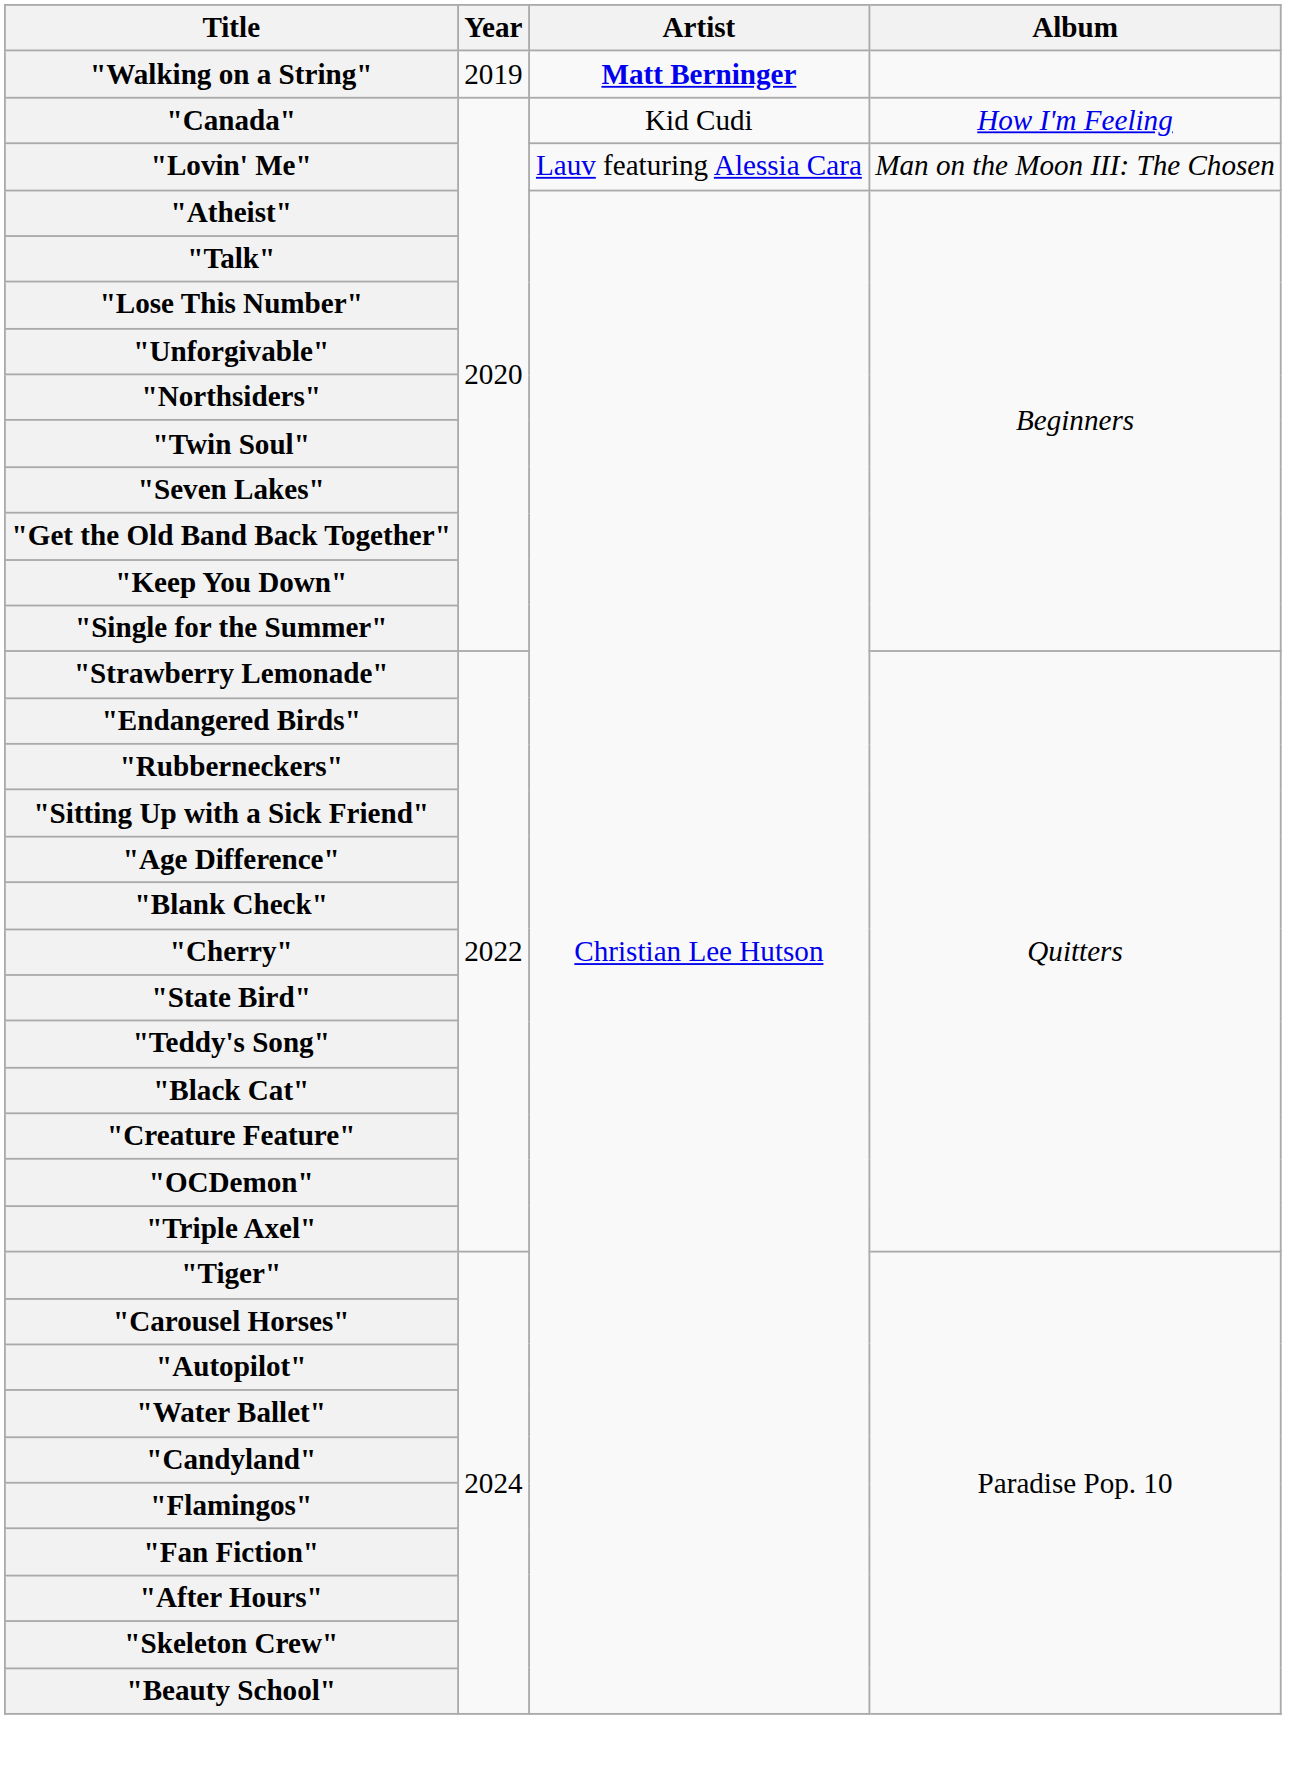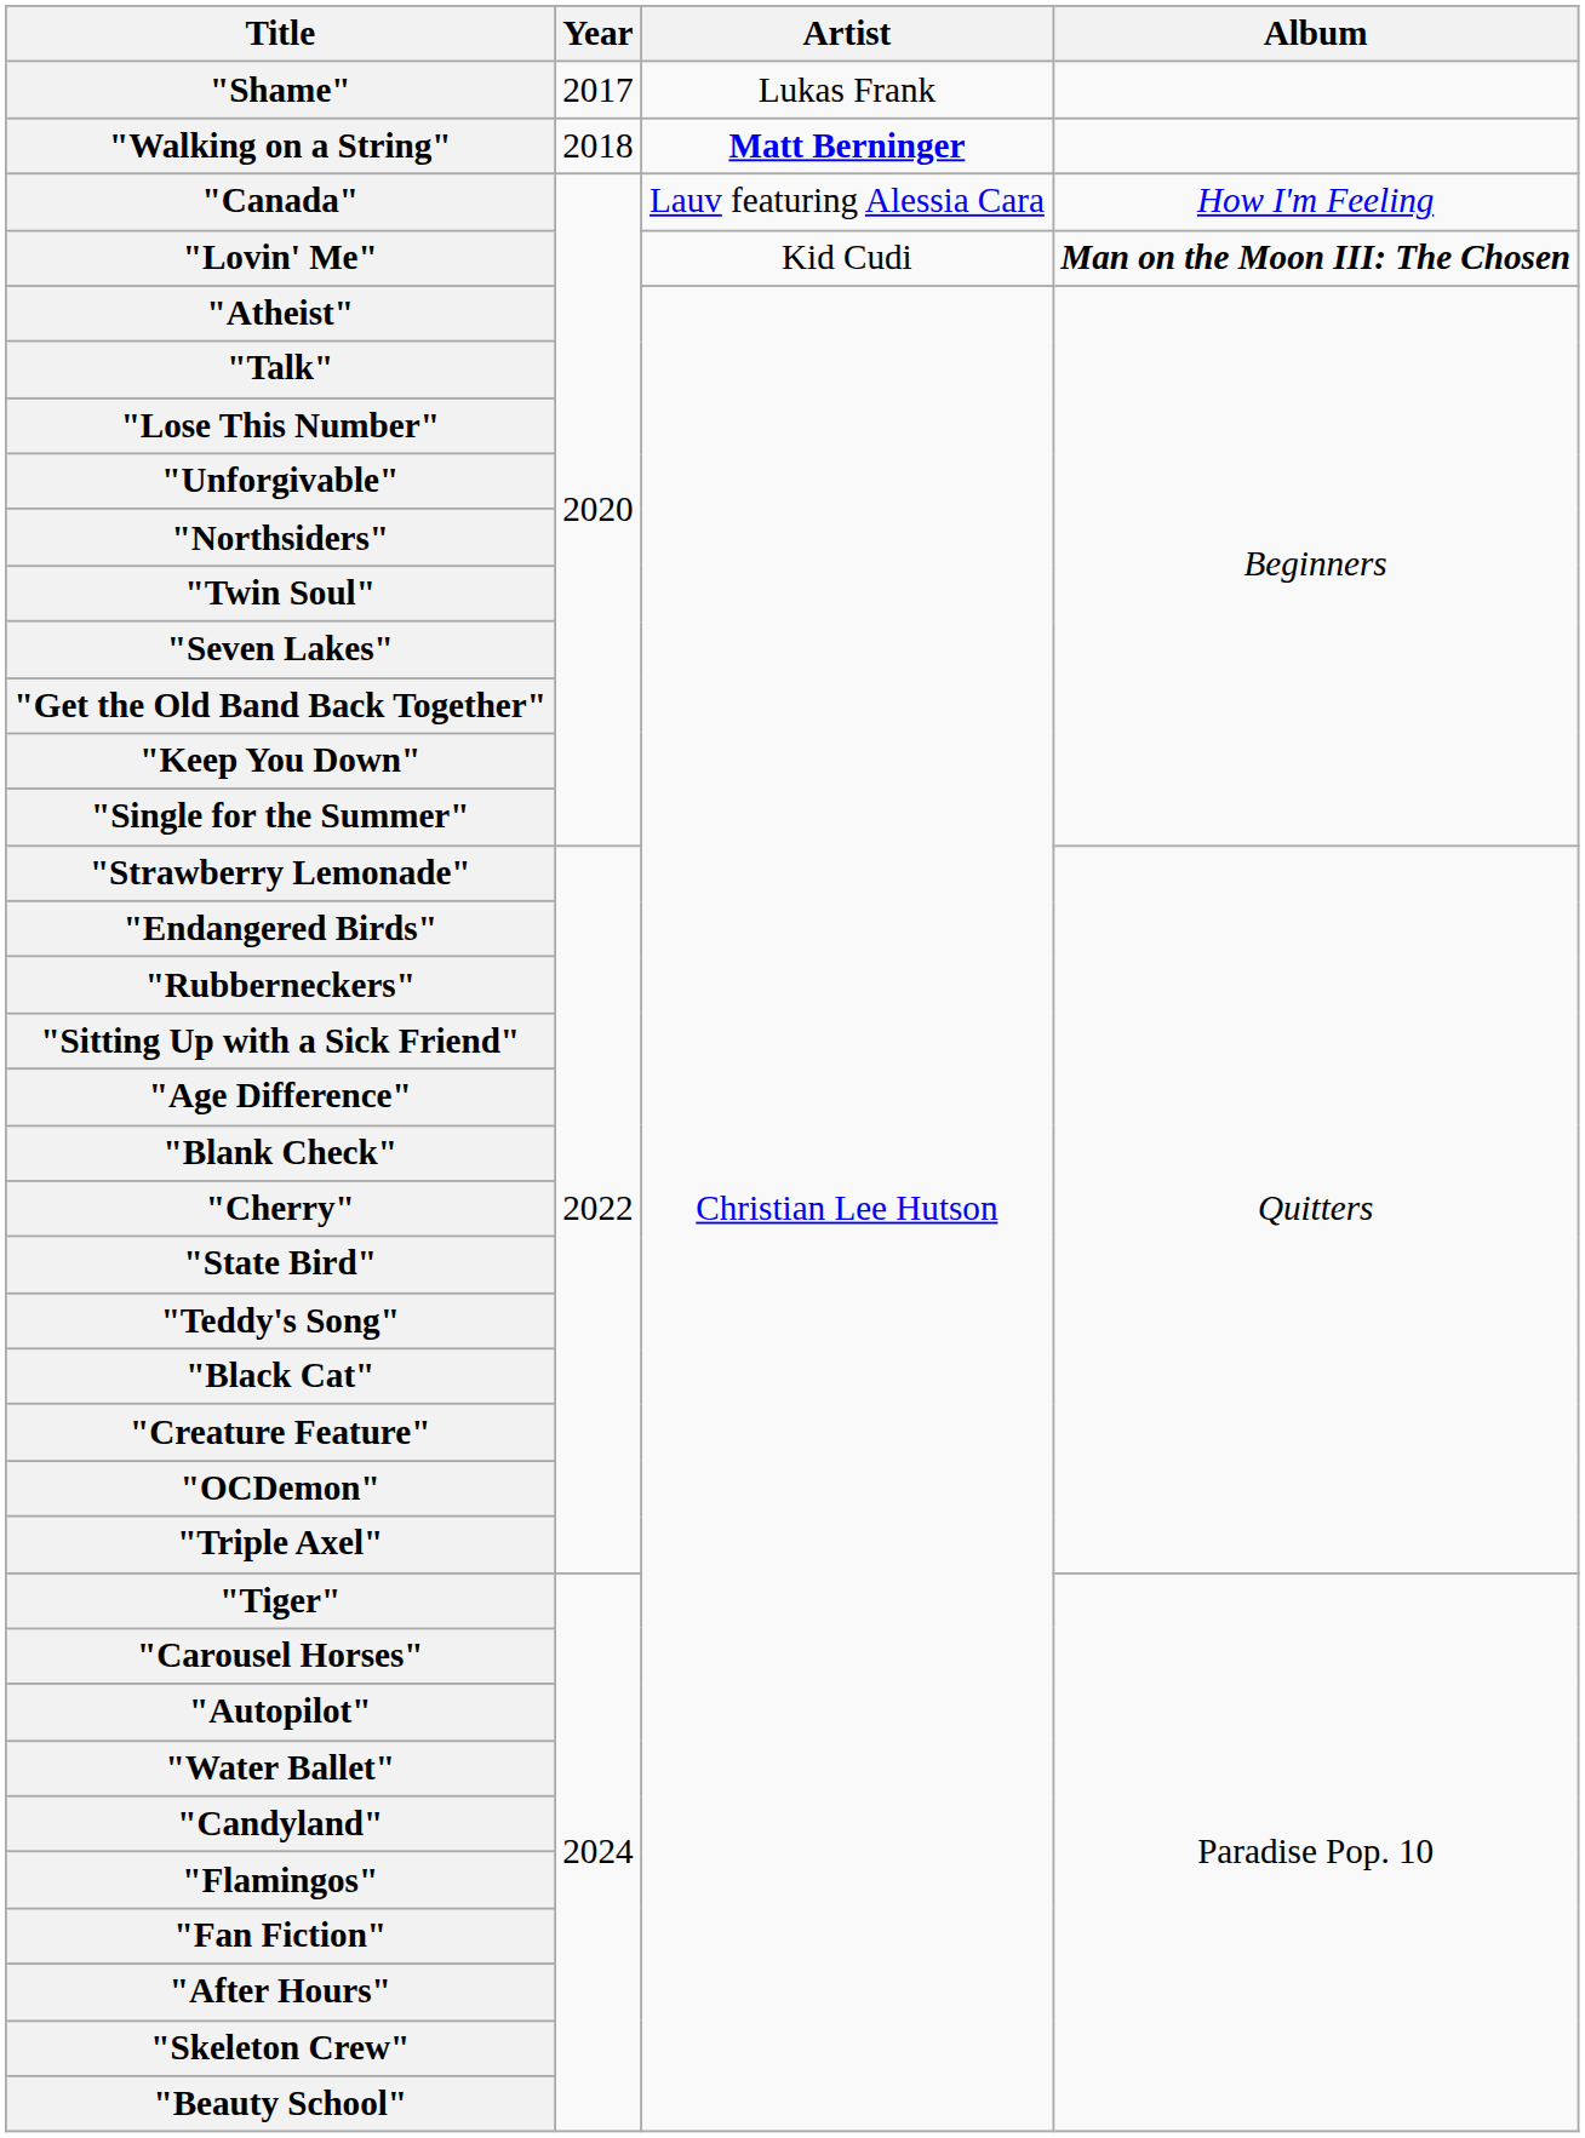 <table class="wikitable sortable plainrowheaders" style="text-align: center;">
 <tr>
 <th scope="col">Title</th>
 <th scope="col">Year</th>
 <th scope="col">Artist</th>
 <th scope="col">Album</th>
 </tr>
 <tr>
+<th scope="row">"Shame"</th>
+<td>2017</td>
+<td>Lukas Frank</td>
+<td></td>
+</tr>
+<tr>
 <th scope="row">"Walking on a String"</th>
-<td>2019</td>
+<td>2018</td>
 <td><strong><a href='#'>Matt Berninger</a></strong></td>
 <td></td>
 </tr>
 <tr>
 <th scope="row">"Canada"</th>
 <td rowspan="12">2020</td>
-<td>Kid Cudi</td>
+<td><a href='#'>Lauv</a> featuring <a href='#'>Alessia Cara</a></td>
 <td><em><a href='#'>How I'm Feeling</a></em></td>
 </tr>
 <tr>
 <th scope="row">"Lovin' Me"</th>
-<td><a href='#'>Lauv</a> featuring <a href='#'>Alessia Cara</a></td>
-<td><em>Man on the Moon III: The Chosen</em></td>
+<td>Kid Cudi</td>
+<td><strong><em>Man on the Moon III: The Chosen</em></strong></td>
 </tr>
 <tr>
 <th scope="row">"Atheist"</th>
 <td rowspan="33"><a href='#'>Christian Lee Hutson</a></td>
 <td rowspan="10"><em>Beginners</em></td>
 </tr>
 <tr>
 <th scope="row">"Talk"</th>
 </tr>
 <tr>
 <th scope="row">"Lose This Number"</th>
 </tr>
 <tr>
 <th scope="row">"Unforgivable"</th>
 </tr>
 <tr>
 <th scope="row">"Northsiders"</th>
 </tr>
 <tr>
 <th scope="row">"Twin Soul"</th>
 </tr>
 <tr>
 <th scope="row">"Seven Lakes"</th>
 </tr>
 <tr>
 <th scope="row">"Get the Old Band Back Together"</th>
 </tr>
 <tr>
 <th scope="row">"Keep You Down"</th>
 </tr>
 <tr>
 <th scope="row">"Single for the Summer"</th>
 </tr>
 <tr>
 <th scope="row">"Strawberry Lemonade"</th>
 <td rowspan="13">2022</td>
 <td rowspan="13"><em>Quitters</em></td>
 </tr>
 <tr>
 <th scope="row">"Endangered Birds"</th>
 </tr>
 <tr>
 <th scope="row">"Rubberneckers"</th>
 </tr>
 <tr>
 <th scope="row">"Sitting Up with a Sick Friend"</th>
 </tr>
 <tr>
 <th scope="row">"Age Difference"</th>
 </tr>
 <tr>
 <th scope="row">"Blank Check"</th>
 </tr>
 <tr>
 <th scope="row">"Cherry"</th>
 </tr>
 <tr>
 <th scope="row">"State Bird"</th>
 </tr>
 <tr>
 <th scope="row">"Teddy's Song"</th>
 </tr>
 <tr>
 <th scope="row">"Black Cat"</th>
 </tr>
 <tr>
 <th scope="row">"Creature Feature"</th>
 </tr>
 <tr>
 <th scope="row">"OCDemon"</th>
 </tr>
 <tr>
 <th scope="row">"Triple Axel"</th>
 </tr>
 <tr>
 <th scope="row">"Tiger"</th>
 <td rowspan="10">2024</td>
 <td rowspan="10">Paradise Pop. 10</td>
 </tr>
 <tr>
 <th scope="row">"Carousel Horses"</th>
 </tr>
 <tr>
 <th scope="row">"Autopilot"</th>
 </tr>
 <tr>
 <th scope="row">"Water Ballet"</th>
 </tr>
 <tr>
 <th scope="row">"Candyland"</th>
 </tr>
 <tr>
 <th scope="row">"Flamingos"</th>
 </tr>
 <tr>
 <th scope="row">"Fan Fiction"</th>
 </tr>
 <tr>
 <th scope="row">"After Hours"</th>
 </tr>
 <tr>
 <th scope="row">"Skeleton Crew"</th>
 </tr>
 <tr>
 <th scope="row">"Beauty School"</th>
 </tr>
 </table>
